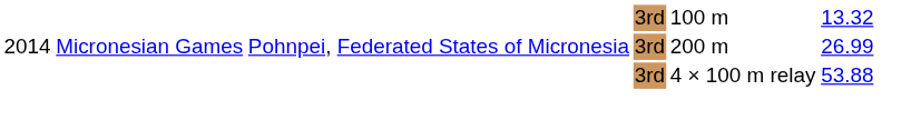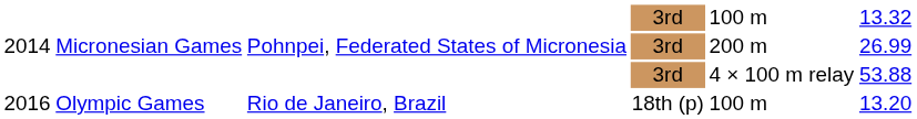 <table>
 <tr>
 <td rowspan=3>2014</td>
 <td rowspan=3><a href='#'>Micronesian Games</a></td>
 <td rowspan=3><a href='#'>Pohnpei</a>, <a href='#'>Federated States of Micronesia</a></td>
 <td bgcolor=cc966 align="center">3rd</td>
 <td>100 m</td>
 <td><a href='#'>13.32</a></td>
 </tr>
 <tr>
 <td bgcolor=cc966 align="center">3rd</td>
 <td>200 m</td>
 <td><a href='#'>26.99</a></td>
 </tr>
 <tr>
 <td bgcolor=cc966 align="center">3rd</td>
 <td>4 × 100 m relay</td>
 <td><a href='#'>53.88</a></td>
 </tr>
+<tr>
+<td>2016</td>
+<td><a href='#'>Olympic Games</a></td>
+<td><a href='#'>Rio de Janeiro</a>, <a href='#'>Brazil</a></td>
+<td>18th (p)</td>
+<td>100 m</td>
+<td><a href='#'>13.20</a></td>
+</tr>
 </table>
